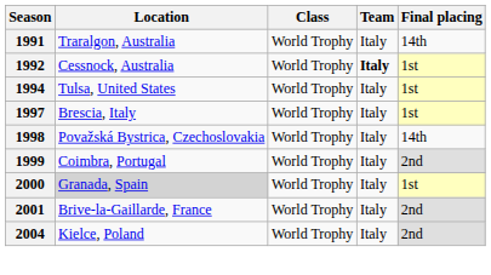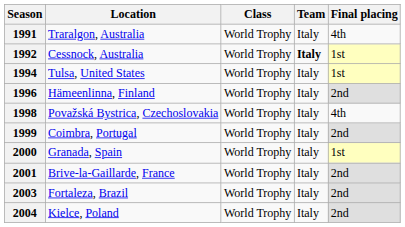 <table class="wikitable" style="font-size: 95%;">
 <tr>
 <th>Season</th>
 <th>Location</th>
 <th>Class</th>
 <th>Team</th>
 <th>Final placing</th>
 </tr>
 <tr>
 <th>1991</th>
 <td> <a href='#'>Traralgon</a>, <a href='#'>Australia</a></td>
 <td>World Trophy</td>
 <td>Italy</td>
-<td>14th</td>
+<td>4th</td>
 </tr>
 <tr>
 <th>1992</th>
 <td> <a href='#'>Cessnock</a>, <a href='#'>Australia</a></td>
 <td>World Trophy</td>
 <td><strong>Italy</strong></td>
 <td style="background:#FFFFBF;">1st</td>
 </tr>
 <tr>
 <th>1994</th>
 <td> <a href='#'>Tulsa</a>, <a href='#'>United States</a></td>
 <td>World Trophy</td>
 <td>Italy</td>
 <td style="background:#FFFFBF;">1st</td>
 </tr>
 <tr>
-<th>1997</th>
-<td> <a href='#'>Brescia</a>, <a href='#'>Italy</a></td>
+<th>1996</th>
+<td> <a href='#'>Hämeenlinna</a>, <a href='#'>Finland</a></td>
 <td>World Trophy</td>
 <td>Italy</td>
-<td style="background:#FFFFBF;">1st</td>
+<td style="background:#DFDFDF;">2nd</td>
 </tr>
 <tr>
 <th>1998</th>
 <td> <a href='#'>Považská Bystrica</a>, <a href='#'>Czechoslovakia</a></td>
 <td>World Trophy</td>
 <td>Italy</td>
-<td>14th</td>
+<td>4th</td>
 </tr>
 <tr>
 <th>1999</th>
 <td> <a href='#'>Coimbra</a>, <a href='#'>Portugal</a></td>
 <td>World Trophy</td>
 <td>Italy</td>
 <td style="background:#DFDFDF;">2nd</td>
 </tr>
 <tr>
 <th>2000</th>
-<td style="background: lightgrey;"> <a href='#'>Granada</a>, <a href='#'>Spain</a></td>
+<td> <a href='#'>Granada</a>, <a href='#'>Spain</a></td>
 <td>World Trophy</td>
 <td>Italy</td>
 <td style="background:#FFFFBF;">1st</td>
 </tr>
 <tr>
 <th>2001</th>
 <td> <a href='#'>Brive-la-Gaillarde</a>, <a href='#'>France</a></td>
 <td>World Trophy</td>
 <td>Italy</td>
 <td style="background:#DFDFDF;">2nd</td>
 </tr>
 <tr>
+<th>2003</th>
+<td> <a href='#'>Fortaleza</a>, <a href='#'>Brazil</a></td>
+<td>World Trophy</td>
+<td>Italy</td>
+<td style="background:#DFDFDF;">2nd</td>
+</tr>
+<tr>
 <th>2004</th>
 <td> <a href='#'>Kielce</a>, <a href='#'>Poland</a></td>
 <td>World Trophy</td>
 <td>Italy</td>
 <td style="background:#DFDFDF;">2nd</td>
 </tr>
 </table>
